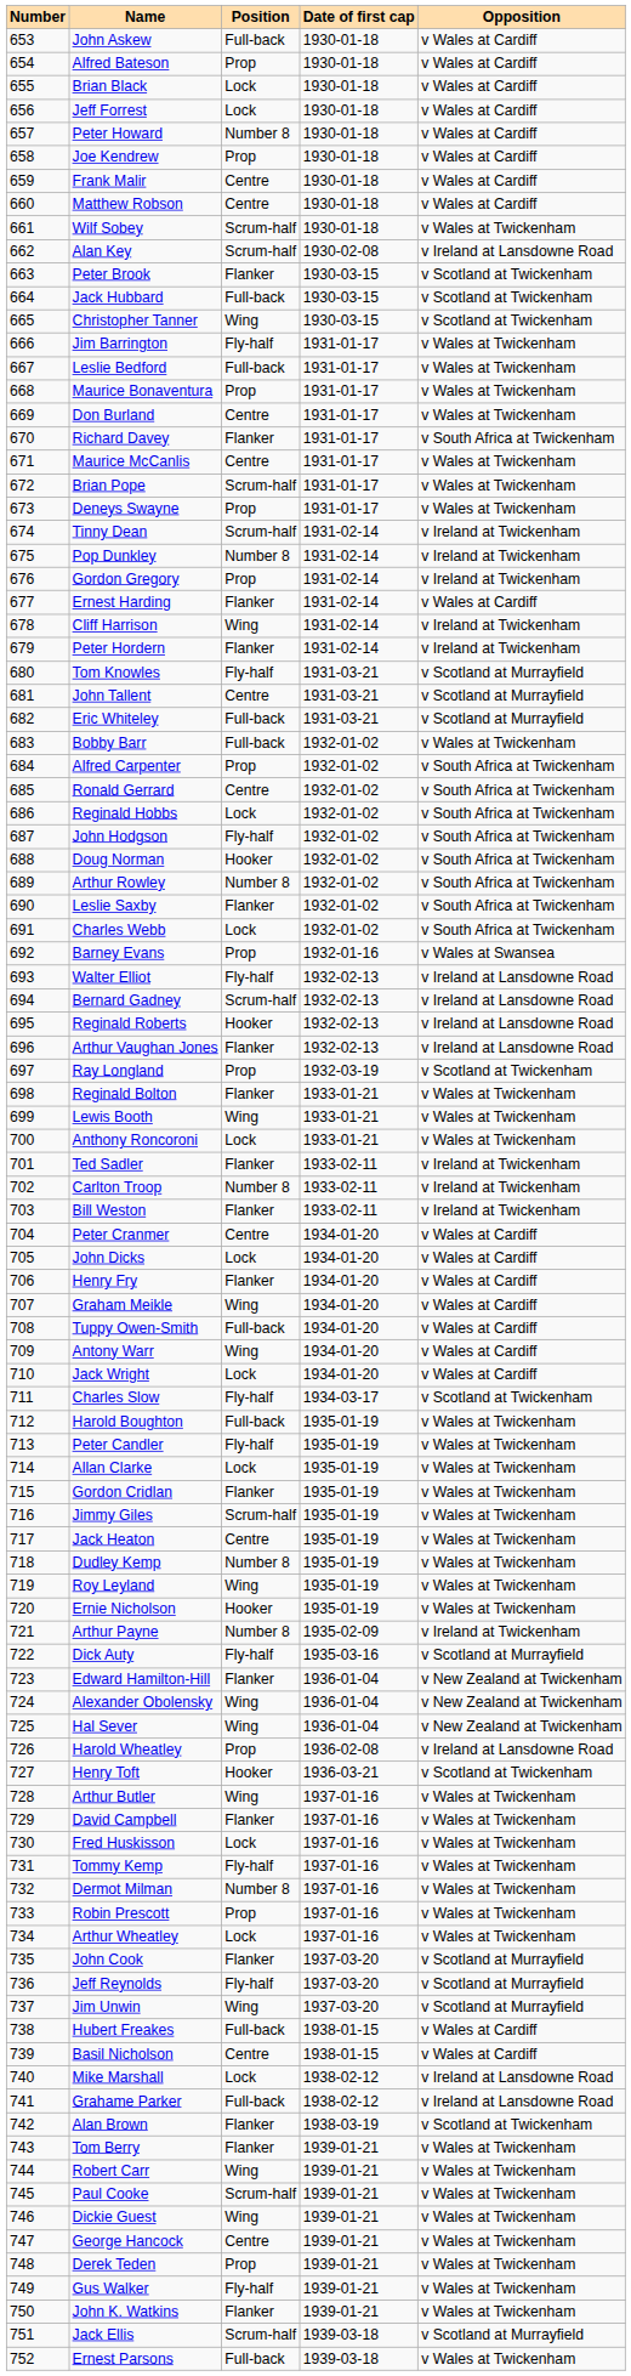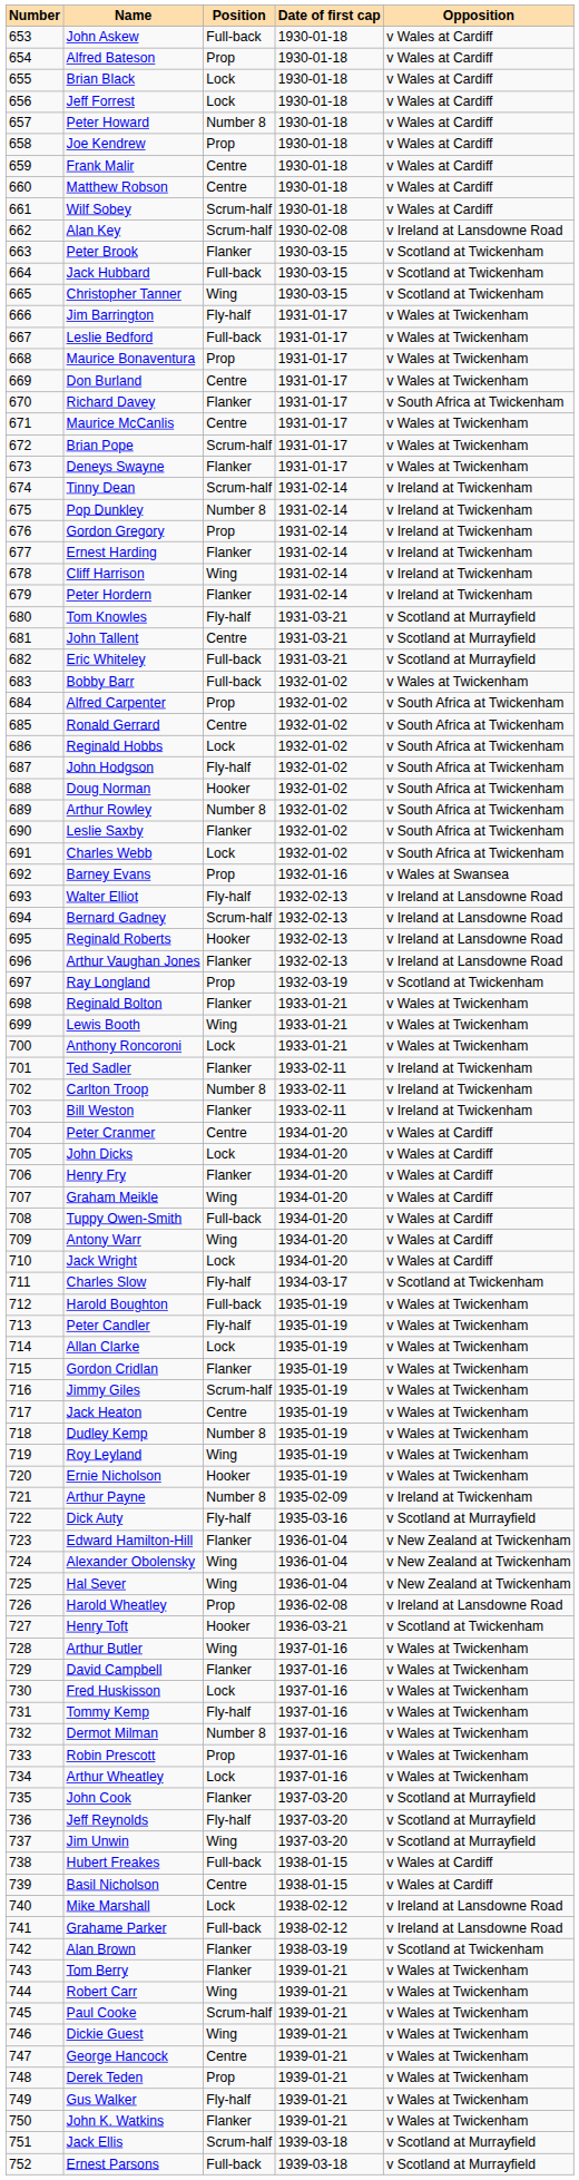 <table class="sortable wikitable" style="margin:auto;">
 <tr>
 <th style="background:#ffdead;">Number</th>
 <th style="background:#ffdead;">Name</th>
 <th style="background:#ffdead;">Position</th>
 <th style="background:#ffdead;">Date of first cap</th>
 <th style="background:#ffdead;">Opposition</th>
 </tr>
 <tr>
 <td>653</td>
 <td><a href='#'>John Askew</a></td>
 <td>Full-back</td>
 <td>1930-01-18</td>
 <td>v Wales at Cardiff</td>
 </tr>
 <tr>
 <td>654</td>
 <td><a href='#'>Alfred Bateson</a></td>
 <td>Prop</td>
 <td>1930-01-18</td>
 <td>v Wales at Cardiff</td>
 </tr>
 <tr>
 <td>655</td>
 <td><a href='#'>Brian Black</a></td>
 <td>Lock</td>
 <td>1930-01-18</td>
 <td>v Wales at Cardiff</td>
 </tr>
 <tr>
 <td>656</td>
 <td><a href='#'>Jeff Forrest</a></td>
 <td>Lock</td>
 <td>1930-01-18</td>
 <td>v Wales at Cardiff</td>
 </tr>
 <tr>
 <td>657</td>
 <td><a href='#'>Peter Howard</a></td>
 <td>Number 8</td>
 <td>1930-01-18</td>
 <td>v Wales at Cardiff</td>
 </tr>
 <tr>
 <td>658</td>
 <td><a href='#'>Joe Kendrew</a></td>
 <td>Prop</td>
 <td>1930-01-18</td>
 <td>v Wales at Cardiff</td>
 </tr>
 <tr>
 <td>659</td>
 <td><a href='#'>Frank Malir</a></td>
 <td>Centre</td>
 <td>1930-01-18</td>
 <td>v Wales at Cardiff</td>
 </tr>
 <tr>
 <td>660</td>
 <td><a href='#'>Matthew Robson</a></td>
 <td>Centre</td>
 <td>1930-01-18</td>
 <td>v Wales at Cardiff</td>
 </tr>
 <tr>
 <td>661</td>
 <td><a href='#'>Wilf Sobey</a></td>
 <td>Scrum-half</td>
 <td>1930-01-18</td>
-<td>v Wales at Twickenham</td>
+<td>v Wales at Cardiff</td>
 </tr>
 <tr>
 <td>662</td>
 <td><a href='#'>Alan Key</a></td>
 <td>Scrum-half</td>
 <td>1930-02-08</td>
 <td>v Ireland at Lansdowne Road</td>
 </tr>
 <tr>
 <td>663</td>
 <td><a href='#'>Peter Brook</a></td>
 <td>Flanker</td>
 <td>1930-03-15</td>
 <td>v Scotland at Twickenham</td>
 </tr>
 <tr>
 <td>664</td>
 <td><a href='#'>Jack Hubbard</a></td>
 <td>Full-back</td>
 <td>1930-03-15</td>
 <td>v Scotland at Twickenham</td>
 </tr>
 <tr>
 <td>665</td>
 <td><a href='#'>Christopher Tanner</a></td>
 <td>Wing</td>
 <td>1930-03-15</td>
 <td>v Scotland at Twickenham</td>
 </tr>
 <tr>
 <td>666</td>
 <td><a href='#'>Jim Barrington</a></td>
 <td>Fly-half</td>
 <td>1931-01-17</td>
 <td>v Wales at Twickenham</td>
 </tr>
 <tr>
 <td>667</td>
 <td><a href='#'>Leslie Bedford</a></td>
 <td>Full-back</td>
 <td>1931-01-17</td>
 <td>v Wales at Twickenham</td>
 </tr>
 <tr>
 <td>668</td>
 <td><a href='#'>Maurice Bonaventura</a></td>
 <td>Prop</td>
 <td>1931-01-17</td>
 <td>v Wales at Twickenham</td>
 </tr>
 <tr>
 <td>669</td>
 <td><a href='#'>Don Burland</a></td>
 <td>Centre</td>
 <td>1931-01-17</td>
 <td>v Wales at Twickenham</td>
 </tr>
 <tr>
 <td>670</td>
 <td><a href='#'>Richard Davey</a></td>
 <td>Flanker</td>
 <td>1931-01-17</td>
 <td>v South Africa at Twickenham</td>
 </tr>
 <tr>
 <td>671</td>
 <td><a href='#'>Maurice McCanlis</a></td>
 <td>Centre</td>
 <td>1931-01-17</td>
 <td>v Wales at Twickenham</td>
 </tr>
 <tr>
 <td>672</td>
 <td><a href='#'>Brian Pope</a></td>
 <td>Scrum-half</td>
 <td>1931-01-17</td>
 <td>v Wales at Twickenham</td>
 </tr>
 <tr>
 <td>673</td>
 <td><a href='#'>Deneys Swayne</a></td>
-<td>Prop</td>
+<td>Flanker</td>
 <td>1931-01-17</td>
 <td>v Wales at Twickenham</td>
 </tr>
 <tr>
 <td>674</td>
 <td><a href='#'>Tinny Dean</a></td>
 <td>Scrum-half</td>
 <td>1931-02-14</td>
 <td>v Ireland at Twickenham</td>
 </tr>
 <tr>
 <td>675</td>
 <td><a href='#'>Pop Dunkley</a></td>
 <td>Number 8</td>
 <td>1931-02-14</td>
 <td>v Ireland at Twickenham</td>
 </tr>
 <tr>
 <td>676</td>
 <td><a href='#'>Gordon Gregory</a></td>
 <td>Prop</td>
 <td>1931-02-14</td>
 <td>v Ireland at Twickenham</td>
 </tr>
 <tr>
 <td>677</td>
 <td><a href='#'>Ernest Harding</a></td>
 <td>Flanker</td>
 <td>1931-02-14</td>
-<td>v Wales at Cardiff</td>
+<td>v Ireland at Twickenham</td>
 </tr>
 <tr>
 <td>678</td>
 <td><a href='#'>Cliff Harrison</a></td>
 <td>Wing</td>
 <td>1931-02-14</td>
 <td>v Ireland at Twickenham</td>
 </tr>
 <tr>
 <td>679</td>
 <td><a href='#'>Peter Hordern</a></td>
 <td>Flanker</td>
 <td>1931-02-14</td>
 <td>v Ireland at Twickenham</td>
 </tr>
 <tr>
 <td>680</td>
 <td><a href='#'>Tom Knowles</a></td>
 <td>Fly-half</td>
 <td>1931-03-21</td>
 <td>v Scotland at Murrayfield</td>
 </tr>
 <tr>
 <td>681</td>
 <td><a href='#'>John Tallent</a></td>
 <td>Centre</td>
 <td>1931-03-21</td>
 <td>v Scotland at Murrayfield</td>
 </tr>
 <tr>
 <td>682</td>
 <td><a href='#'>Eric Whiteley</a></td>
 <td>Full-back</td>
 <td>1931-03-21</td>
 <td>v Scotland at Murrayfield</td>
 </tr>
 <tr>
 <td>683</td>
 <td><a href='#'>Bobby Barr</a></td>
 <td>Full-back</td>
 <td>1932-01-02</td>
 <td>v Wales at Twickenham</td>
 </tr>
 <tr>
 <td>684</td>
 <td><a href='#'>Alfred Carpenter</a></td>
 <td>Prop</td>
 <td>1932-01-02</td>
 <td>v South Africa at Twickenham</td>
 </tr>
 <tr>
 <td>685</td>
 <td><a href='#'>Ronald Gerrard</a></td>
 <td>Centre</td>
 <td>1932-01-02</td>
 <td>v South Africa at Twickenham</td>
 </tr>
 <tr>
 <td>686</td>
 <td><a href='#'>Reginald Hobbs</a></td>
 <td>Lock</td>
 <td>1932-01-02</td>
 <td>v South Africa at Twickenham</td>
 </tr>
 <tr>
 <td>687</td>
 <td><a href='#'>John Hodgson</a></td>
 <td>Fly-half</td>
 <td>1932-01-02</td>
 <td>v South Africa at Twickenham</td>
 </tr>
 <tr>
 <td>688</td>
 <td><a href='#'>Doug Norman</a></td>
 <td>Hooker</td>
 <td>1932-01-02</td>
 <td>v South Africa at Twickenham</td>
 </tr>
 <tr>
 <td>689</td>
 <td><a href='#'>Arthur Rowley</a></td>
 <td>Number 8</td>
 <td>1932-01-02</td>
 <td>v South Africa at Twickenham</td>
 </tr>
 <tr>
 <td>690</td>
 <td><a href='#'>Leslie Saxby</a></td>
 <td>Flanker</td>
 <td>1932-01-02</td>
 <td>v South Africa at Twickenham</td>
 </tr>
 <tr>
 <td>691</td>
 <td><a href='#'>Charles Webb</a></td>
 <td>Lock</td>
 <td>1932-01-02</td>
 <td>v South Africa at Twickenham</td>
 </tr>
 <tr>
 <td>692</td>
 <td><a href='#'>Barney Evans</a></td>
 <td>Prop</td>
 <td>1932-01-16</td>
 <td>v Wales at Swansea</td>
 </tr>
 <tr>
 <td>693</td>
 <td><a href='#'>Walter Elliot</a></td>
 <td>Fly-half</td>
 <td>1932-02-13</td>
 <td>v Ireland at Lansdowne Road</td>
 </tr>
 <tr>
 <td>694</td>
 <td><a href='#'>Bernard Gadney</a></td>
 <td>Scrum-half</td>
 <td>1932-02-13</td>
 <td>v Ireland at Lansdowne Road</td>
 </tr>
 <tr>
 <td>695</td>
 <td><a href='#'>Reginald Roberts</a></td>
 <td>Hooker</td>
 <td>1932-02-13</td>
 <td>v Ireland at Lansdowne Road</td>
 </tr>
 <tr>
 <td>696</td>
 <td><a href='#'>Arthur Vaughan Jones</a></td>
 <td>Flanker</td>
 <td>1932-02-13</td>
 <td>v Ireland at Lansdowne Road</td>
 </tr>
 <tr>
 <td>697</td>
 <td><a href='#'>Ray Longland</a></td>
 <td>Prop</td>
 <td>1932-03-19</td>
 <td>v Scotland at Twickenham</td>
 </tr>
 <tr>
 <td>698</td>
 <td><a href='#'>Reginald Bolton</a></td>
 <td>Flanker</td>
 <td>1933-01-21</td>
 <td>v Wales at Twickenham</td>
 </tr>
 <tr>
 <td>699</td>
 <td><a href='#'>Lewis Booth</a></td>
 <td>Wing</td>
 <td>1933-01-21</td>
 <td>v Wales at Twickenham</td>
 </tr>
 <tr>
 <td>700</td>
 <td><a href='#'>Anthony Roncoroni</a></td>
 <td>Lock</td>
 <td>1933-01-21</td>
 <td>v Wales at Twickenham</td>
 </tr>
 <tr>
 <td>701</td>
 <td><a href='#'>Ted Sadler</a></td>
 <td>Flanker</td>
 <td>1933-02-11</td>
 <td>v Ireland at Twickenham</td>
 </tr>
 <tr>
 <td>702</td>
 <td><a href='#'>Carlton Troop</a></td>
 <td>Number 8</td>
 <td>1933-02-11</td>
 <td>v Ireland at Twickenham</td>
 </tr>
 <tr>
 <td>703</td>
 <td><a href='#'>Bill Weston</a></td>
 <td>Flanker</td>
 <td>1933-02-11</td>
 <td>v Ireland at Twickenham</td>
 </tr>
 <tr>
 <td>704</td>
 <td><a href='#'>Peter Cranmer</a></td>
 <td>Centre</td>
 <td>1934-01-20</td>
 <td>v Wales at Cardiff</td>
 </tr>
 <tr>
 <td>705</td>
 <td><a href='#'>John Dicks</a></td>
 <td>Lock</td>
 <td>1934-01-20</td>
 <td>v Wales at Cardiff</td>
 </tr>
 <tr>
 <td>706</td>
 <td><a href='#'>Henry Fry</a></td>
 <td>Flanker</td>
 <td>1934-01-20</td>
 <td>v Wales at Cardiff</td>
 </tr>
 <tr>
 <td>707</td>
 <td><a href='#'>Graham Meikle</a></td>
 <td>Wing</td>
 <td>1934-01-20</td>
 <td>v Wales at Cardiff</td>
 </tr>
 <tr>
 <td>708</td>
 <td><a href='#'>Tuppy Owen-Smith</a></td>
 <td>Full-back</td>
 <td>1934-01-20</td>
 <td>v Wales at Cardiff</td>
 </tr>
 <tr>
 <td>709</td>
 <td><a href='#'>Antony Warr</a></td>
 <td>Wing</td>
 <td>1934-01-20</td>
 <td>v Wales at Cardiff</td>
 </tr>
 <tr>
 <td>710</td>
 <td><a href='#'>Jack Wright</a></td>
 <td>Lock</td>
 <td>1934-01-20</td>
 <td>v Wales at Cardiff</td>
 </tr>
 <tr>
 <td>711</td>
 <td><a href='#'>Charles Slow</a></td>
 <td>Fly-half</td>
 <td>1934-03-17</td>
 <td>v Scotland at Twickenham</td>
 </tr>
 <tr>
 <td>712</td>
 <td><a href='#'>Harold Boughton</a></td>
 <td>Full-back</td>
 <td>1935-01-19</td>
 <td>v Wales at Twickenham</td>
 </tr>
 <tr>
 <td>713</td>
 <td><a href='#'>Peter Candler</a></td>
 <td>Fly-half</td>
 <td>1935-01-19</td>
 <td>v Wales at Twickenham</td>
 </tr>
 <tr>
 <td>714</td>
 <td><a href='#'>Allan Clarke</a></td>
 <td>Lock</td>
 <td>1935-01-19</td>
 <td>v Wales at Twickenham</td>
 </tr>
 <tr>
 <td>715</td>
 <td><a href='#'>Gordon Cridlan</a></td>
 <td>Flanker</td>
 <td>1935-01-19</td>
 <td>v Wales at Twickenham</td>
 </tr>
 <tr>
 <td>716</td>
 <td><a href='#'>Jimmy Giles</a></td>
 <td>Scrum-half</td>
 <td>1935-01-19</td>
 <td>v Wales at Twickenham</td>
 </tr>
 <tr>
 <td>717</td>
 <td><a href='#'>Jack Heaton</a></td>
 <td>Centre</td>
 <td>1935-01-19</td>
 <td>v Wales at Twickenham</td>
 </tr>
 <tr>
 <td>718</td>
 <td><a href='#'>Dudley Kemp</a></td>
 <td>Number 8</td>
 <td>1935-01-19</td>
 <td>v Wales at Twickenham</td>
 </tr>
 <tr>
 <td>719</td>
 <td><a href='#'>Roy Leyland</a></td>
 <td>Wing</td>
 <td>1935-01-19</td>
 <td>v Wales at Twickenham</td>
 </tr>
 <tr>
 <td>720</td>
 <td><a href='#'>Ernie Nicholson</a></td>
 <td>Hooker</td>
 <td>1935-01-19</td>
 <td>v Wales at Twickenham</td>
 </tr>
 <tr>
 <td>721</td>
 <td><a href='#'>Arthur Payne</a></td>
 <td>Number 8</td>
 <td>1935-02-09</td>
 <td>v Ireland at Twickenham</td>
 </tr>
 <tr>
 <td>722</td>
 <td><a href='#'>Dick Auty</a></td>
 <td>Fly-half</td>
 <td>1935-03-16</td>
 <td>v Scotland at Murrayfield</td>
 </tr>
 <tr>
 <td>723</td>
 <td><a href='#'>Edward Hamilton-Hill</a></td>
 <td>Flanker</td>
 <td>1936-01-04</td>
 <td>v New Zealand at Twickenham</td>
 </tr>
 <tr>
 <td>724</td>
 <td><a href='#'>Alexander Obolensky</a></td>
 <td>Wing</td>
 <td>1936-01-04</td>
 <td>v New Zealand at Twickenham</td>
 </tr>
 <tr>
 <td>725</td>
 <td><a href='#'>Hal Sever</a></td>
 <td>Wing</td>
 <td>1936-01-04</td>
 <td>v New Zealand at Twickenham</td>
 </tr>
 <tr>
 <td>726</td>
 <td><a href='#'>Harold Wheatley</a></td>
 <td>Prop</td>
 <td>1936-02-08</td>
 <td>v Ireland at Lansdowne Road</td>
 </tr>
 <tr>
 <td>727</td>
 <td><a href='#'>Henry Toft</a></td>
 <td>Hooker</td>
 <td>1936-03-21</td>
 <td>v Scotland at Twickenham</td>
 </tr>
 <tr>
 <td>728</td>
 <td><a href='#'>Arthur Butler</a></td>
 <td>Wing</td>
 <td>1937-01-16</td>
 <td>v Wales at Twickenham</td>
 </tr>
 <tr>
 <td>729</td>
 <td><a href='#'>David Campbell</a></td>
 <td>Flanker</td>
 <td>1937-01-16</td>
 <td>v Wales at Twickenham</td>
 </tr>
 <tr>
 <td>730</td>
 <td><a href='#'>Fred Huskisson</a></td>
 <td>Lock</td>
 <td>1937-01-16</td>
 <td>v Wales at Twickenham</td>
 </tr>
 <tr>
 <td>731</td>
 <td><a href='#'>Tommy Kemp</a></td>
 <td>Fly-half</td>
 <td>1937-01-16</td>
 <td>v Wales at Twickenham</td>
 </tr>
 <tr>
 <td>732</td>
 <td><a href='#'>Dermot Milman</a></td>
 <td>Number 8</td>
 <td>1937-01-16</td>
 <td>v Wales at Twickenham</td>
 </tr>
 <tr>
 <td>733</td>
 <td><a href='#'>Robin Prescott</a></td>
 <td>Prop</td>
 <td>1937-01-16</td>
 <td>v Wales at Twickenham</td>
 </tr>
 <tr>
 <td>734</td>
 <td><a href='#'>Arthur Wheatley</a></td>
 <td>Lock</td>
 <td>1937-01-16</td>
 <td>v Wales at Twickenham</td>
 </tr>
 <tr>
 <td>735</td>
 <td><a href='#'>John Cook</a></td>
 <td>Flanker</td>
 <td>1937-03-20</td>
 <td>v Scotland at Murrayfield</td>
 </tr>
 <tr>
 <td>736</td>
 <td><a href='#'>Jeff Reynolds</a></td>
 <td>Fly-half</td>
 <td>1937-03-20</td>
 <td>v Scotland at Murrayfield</td>
 </tr>
 <tr>
 <td>737</td>
 <td><a href='#'>Jim Unwin</a></td>
 <td>Wing</td>
 <td>1937-03-20</td>
 <td>v Scotland at Murrayfield</td>
 </tr>
 <tr>
 <td>738</td>
 <td><a href='#'>Hubert Freakes</a></td>
 <td>Full-back</td>
 <td>1938-01-15</td>
 <td>v Wales at Cardiff</td>
 </tr>
 <tr>
 <td>739</td>
 <td><a href='#'>Basil Nicholson</a></td>
 <td>Centre</td>
 <td>1938-01-15</td>
 <td>v Wales at Cardiff</td>
 </tr>
 <tr>
 <td>740</td>
 <td><a href='#'>Mike Marshall</a></td>
 <td>Lock</td>
 <td>1938-02-12</td>
 <td>v Ireland at Lansdowne Road</td>
 </tr>
 <tr>
 <td>741</td>
 <td><a href='#'>Grahame Parker</a></td>
 <td>Full-back</td>
 <td>1938-02-12</td>
 <td>v Ireland at Lansdowne Road</td>
 </tr>
 <tr>
 <td>742</td>
 <td><a href='#'>Alan Brown</a></td>
 <td>Flanker</td>
 <td>1938-03-19</td>
 <td>v Scotland at Twickenham</td>
 </tr>
 <tr>
 <td>743</td>
 <td><a href='#'>Tom Berry</a></td>
 <td>Flanker</td>
 <td>1939-01-21</td>
 <td>v Wales at Twickenham</td>
 </tr>
 <tr>
 <td>744</td>
 <td><a href='#'>Robert Carr</a></td>
 <td>Wing</td>
 <td>1939-01-21</td>
 <td>v Wales at Twickenham</td>
 </tr>
 <tr>
 <td>745</td>
 <td><a href='#'>Paul Cooke</a></td>
 <td>Scrum-half</td>
 <td>1939-01-21</td>
 <td>v Wales at Twickenham</td>
 </tr>
 <tr>
 <td>746</td>
 <td><a href='#'>Dickie Guest</a></td>
 <td>Wing</td>
 <td>1939-01-21</td>
 <td>v Wales at Twickenham</td>
 </tr>
 <tr>
 <td>747</td>
 <td><a href='#'>George Hancock</a></td>
 <td>Centre</td>
 <td>1939-01-21</td>
 <td>v Wales at Twickenham</td>
 </tr>
 <tr>
 <td>748</td>
 <td><a href='#'>Derek Teden</a></td>
 <td>Prop</td>
 <td>1939-01-21</td>
 <td>v Wales at Twickenham</td>
 </tr>
 <tr>
 <td>749</td>
 <td><a href='#'>Gus Walker</a></td>
 <td>Fly-half</td>
 <td>1939-01-21</td>
 <td>v Wales at Twickenham</td>
 </tr>
 <tr>
 <td>750</td>
 <td><a href='#'>John K. Watkins</a></td>
 <td>Flanker</td>
 <td>1939-01-21</td>
 <td>v Wales at Twickenham</td>
 </tr>
 <tr>
 <td>751</td>
 <td><a href='#'>Jack Ellis</a></td>
 <td>Scrum-half</td>
 <td>1939-03-18</td>
 <td>v Scotland at Murrayfield</td>
 </tr>
 <tr>
 <td>752</td>
 <td><a href='#'>Ernest Parsons</a></td>
 <td>Full-back</td>
 <td>1939-03-18</td>
-<td>v Wales at Twickenham</td>
+<td>v Scotland at Murrayfield</td>
 </tr>
 </table>
